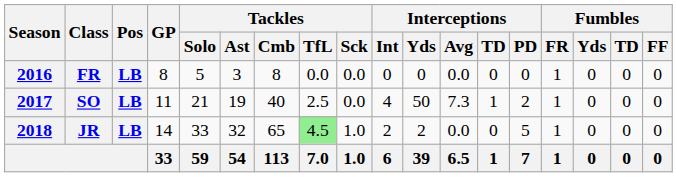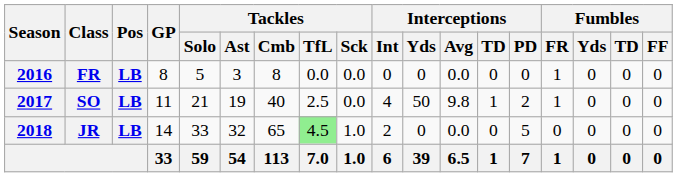 <table class="wikitable" style="text-align:center;">
 <tr>
 <th rowspan="2">Season</th>
 <th rowspan="2">Class</th>
 <th rowspan="2">Pos</th>
 <th rowspan="2">GP</th>
 <th colspan="5">Tackles</th>
 <th colspan="5">Interceptions</th>
 <th colspan="4">Fumbles</th>
 </tr>
 <tr>
 <th>Solo</th>
 <th>Ast</th>
 <th>Cmb</th>
 <th>TfL</th>
 <th>Sck</th>
 <th>Int</th>
 <th>Yds</th>
 <th>Avg</th>
 <th>TD</th>
 <th>PD</th>
 <th>FR</th>
 <th>Yds</th>
 <th>TD</th>
 <th>FF</th>
 </tr>
 <tr>
 <th><a href='#'>2016</a></th>
 <th><a href='#'>FR</a></th>
 <th><a href='#'>LB</a></th>
 <td>8</td>
 <td>5</td>
 <td>3</td>
 <td>8</td>
 <td>0.0</td>
 <td>0.0</td>
 <td>0</td>
 <td>0</td>
 <td>0.0</td>
 <td>0</td>
 <td>0</td>
 <td>1</td>
 <td>0</td>
 <td>0</td>
 <td>0</td>
 </tr>
 <tr>
 <th><a href='#'>2017</a></th>
 <th><a href='#'>SO</a></th>
 <th><a href='#'>LB</a></th>
 <td>11</td>
 <td>21</td>
 <td>19</td>
 <td>40</td>
 <td>2.5</td>
 <td>0.0</td>
 <td>4</td>
 <td>50</td>
-<td>7.3</td>
+<td>9.8</td>
 <td>1</td>
 <td>2</td>
 <td>1</td>
 <td>0</td>
 <td>0</td>
 <td>0</td>
 </tr>
 <tr>
 <th><a href='#'>2018</a></th>
 <th><a href='#'>JR</a></th>
 <th><a href='#'>LB</a></th>
 <td>14</td>
 <td>33</td>
 <td>32</td>
 <td>65</td>
 <td style="background: lightgreen;">4.5</td>
 <td>1.0</td>
 <td>2</td>
-<td>2</td>
+<td>0</td>
 <td>0.0</td>
 <td>0</td>
 <td>5</td>
-<td>1</td>
+<td>0</td>
 <td>0</td>
 <td>0</td>
 <td>0</td>
 </tr>
 <tr>
 <th colspan="3"></th>
 <th>33</th>
 <th>59</th>
 <th>54</th>
 <th>113</th>
 <th>7.0</th>
 <th>1.0</th>
 <th>6</th>
 <th>39</th>
 <th>6.5</th>
 <th>1</th>
 <th>7</th>
 <th>1</th>
 <th>0</th>
 <th>0</th>
 <th>0</th>
 </tr>
 </table>
